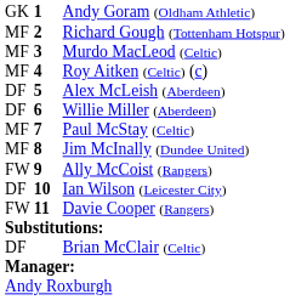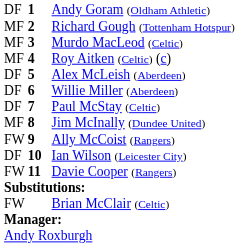 <table style="font-size:90%; margin:0.2em auto;" cellspacing="0" cellpadding="0">
 <tr>
 <th width="25"></th>
 <th width="25"></th>
 </tr>
 <tr>
-<td>GK</td>
+<td>DF</td>
 <td><strong>1</strong></td>
 <td><a href='#'>Andy Goram</a> <small>(<a href='#'>Oldham Athletic</a>)</small></td>
 </tr>
 <tr>
 <td>MF</td>
 <td><strong>2</strong></td>
 <td><a href='#'>Richard Gough</a> <small>(<a href='#'>Tottenham Hotspur</a>)</small></td>
 </tr>
 <tr>
 <td>MF</td>
 <td><strong>3</strong></td>
 <td><a href='#'>Murdo MacLeod</a> <small>(<a href='#'>Celtic</a>)</small></td>
 </tr>
 <tr>
 <td>MF</td>
 <td><strong>4</strong></td>
 <td><a href='#'>Roy Aitken</a> <small>(<a href='#'>Celtic</a>)</small> (<a href='#'>c</a>)</td>
 </tr>
 <tr>
 <td>DF</td>
 <td><strong>5</strong></td>
 <td><a href='#'>Alex McLeish</a> <small>(<a href='#'>Aberdeen</a>)</small></td>
 </tr>
 <tr>
 <td>DF</td>
 <td><strong>6</strong></td>
 <td><a href='#'>Willie Miller</a> <small>(<a href='#'>Aberdeen</a>)</small></td>
 </tr>
 <tr>
-<td>MF</td>
+<td>DF</td>
 <td><strong>7</strong></td>
 <td><a href='#'>Paul McStay</a> <small>(<a href='#'>Celtic</a>)</small></td>
 </tr>
 <tr>
 <td>MF</td>
 <td><strong>8</strong></td>
 <td><a href='#'>Jim McInally</a> <small>(<a href='#'>Dundee United</a>)</small></td>
 <td></td>
 <td></td>
 </tr>
 <tr>
 <td>FW</td>
 <td><strong>9</strong></td>
 <td><a href='#'>Ally McCoist</a> <small>(<a href='#'>Rangers</a>)</small></td>
 </tr>
 <tr>
 <td>DF</td>
 <td><strong>10</strong></td>
 <td><a href='#'>Ian Wilson</a> <small>(<a href='#'>Leicester City</a>)</small></td>
 </tr>
 <tr>
 <td>FW</td>
 <td><strong>11</strong></td>
 <td><a href='#'>Davie Cooper</a> <small>(<a href='#'>Rangers</a>)</small></td>
 </tr>
 <tr>
 <td colspan=3><strong>Substitutions:</strong></td>
 </tr>
 <tr>
-<td>DF</td>
+<td>FW</td>
 <td><strong></strong></td>
 <td><a href='#'>Brian McClair</a> <small>(<a href='#'>Celtic</a>)</small></td>
 <td></td>
 <td></td>
 </tr>
 <tr>
 <td colspan=3><strong>Manager:</strong></td>
 </tr>
 <tr>
 <td colspan=4><a href='#'>Andy Roxburgh</a></td>
 </tr>
 </table>
